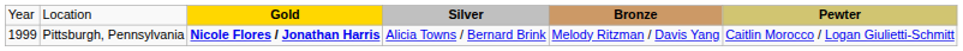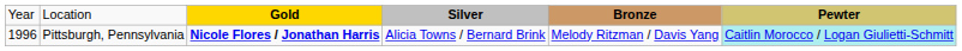 <table class="wikitable">
 <tr>
 <td>Year</td>
 <td>Location</td>
 <td align="center" bgcolor="gold"><strong>Gold</strong></td>
 <td align="center" bgcolor="silver"><strong>Silver</strong></td>
 <td align="center" bgcolor="cc9966"><strong>Bronze</strong></td>
 <td align="center" bgcolor="#d1c571"><strong>Pewter</strong></td>
 </tr>
 <tr>
-<td>1999</td>
+<td>1996</td>
 <td>Pittsburgh, Pennsylvania</td>
 <td><strong><a href='#'>Nicole Flores</a> / <a href='#'>Jonathan Harris</a></strong></td>
 <td><a href='#'>Alicia Towns</a> / <a href='#'>Bernard Brink</a></td>
 <td><a href='#'>Melody Ritzman</a> / <a href='#'>Davis Yang</a></td>
-<td><a href='#'>Caitlin Morocco</a> / <a href='#'>Logan Giulietti-Schmitt</a></td>
+<td style="background: paleturquoise;"><a href='#'>Caitlin Morocco</a> / <a href='#'>Logan Giulietti-Schmitt</a></td>
 </tr>
 </table>
